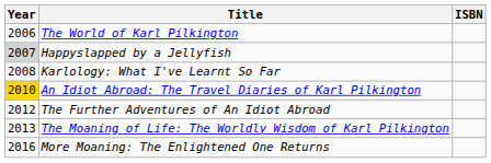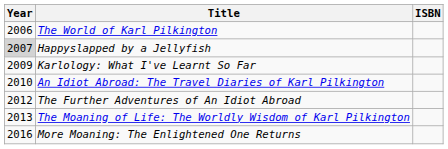 <table class="wikitable sortable">
 <tr>
 <th>Year</th>
 <th>Title</th>
 <th>ISBN</th>
 </tr>
 <tr>
 <td>2006</td>
 <td><em><a href='#'>The World of Karl Pilkington</a></em></td>
 <td></td>
 </tr>
 <tr>
 <td style="background: lightgrey;">2007</td>
 <td><em>Happyslapped by a Jellyfish</em></td>
 <td></td>
 </tr>
 <tr>
-<td>2008</td>
+<td>2009</td>
 <td><em>Karlology: What I've Learnt So Far</em></td>
 <td></td>
 </tr>
 <tr>
-<td style="background: gold;">2010</td>
+<td>2010</td>
 <td><em><a href='#'>An Idiot Abroad: The Travel Diaries of Karl Pilkington</a></em></td>
 <td></td>
 </tr>
 <tr>
 <td>2012</td>
 <td><em>The Further Adventures of An Idiot Abroad</em></td>
 <td></td>
 </tr>
 <tr>
 <td>2013</td>
 <td><em><a href='#'>The Moaning of Life: The Worldly Wisdom of Karl Pilkington</a></em></td>
 <td></td>
 </tr>
 <tr>
 <td>2016</td>
 <td><em>More Moaning: The Enlightened One Returns</em></td>
 <td></td>
 </tr>
 </table>
